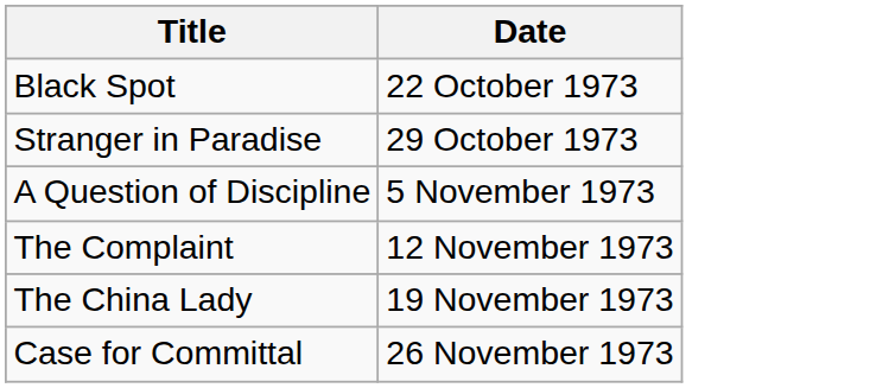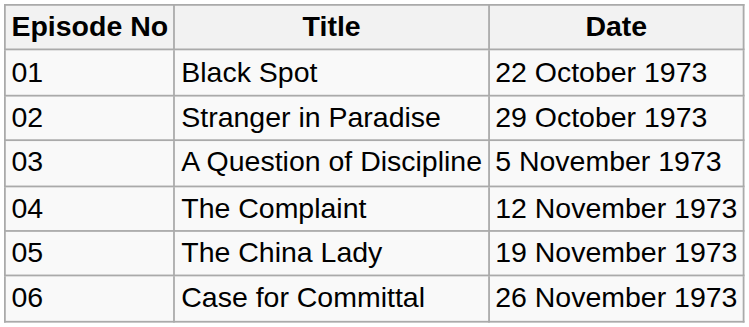 <table class="wikitable">
 <tr>
+<th>Episode No</th>
 <th>Title</th>
 <th>Date</th>
 </tr>
 <tr>
+<td>01</td>
 <td>Black Spot</td>
 <td>22 October 1973</td>
 </tr>
 <tr>
+<td>02</td>
 <td>Stranger in Paradise</td>
 <td>29 October 1973</td>
 </tr>
 <tr>
+<td>03</td>
 <td>A Question of Discipline</td>
 <td>5 November 1973</td>
 </tr>
 <tr>
+<td>04</td>
 <td>The Complaint</td>
 <td>12 November 1973</td>
 </tr>
 <tr>
+<td>05</td>
 <td>The China Lady</td>
 <td>19 November 1973</td>
 </tr>
 <tr>
+<td>06</td>
 <td>Case for Committal</td>
 <td>26 November 1973</td>
 </tr>
 </table>
